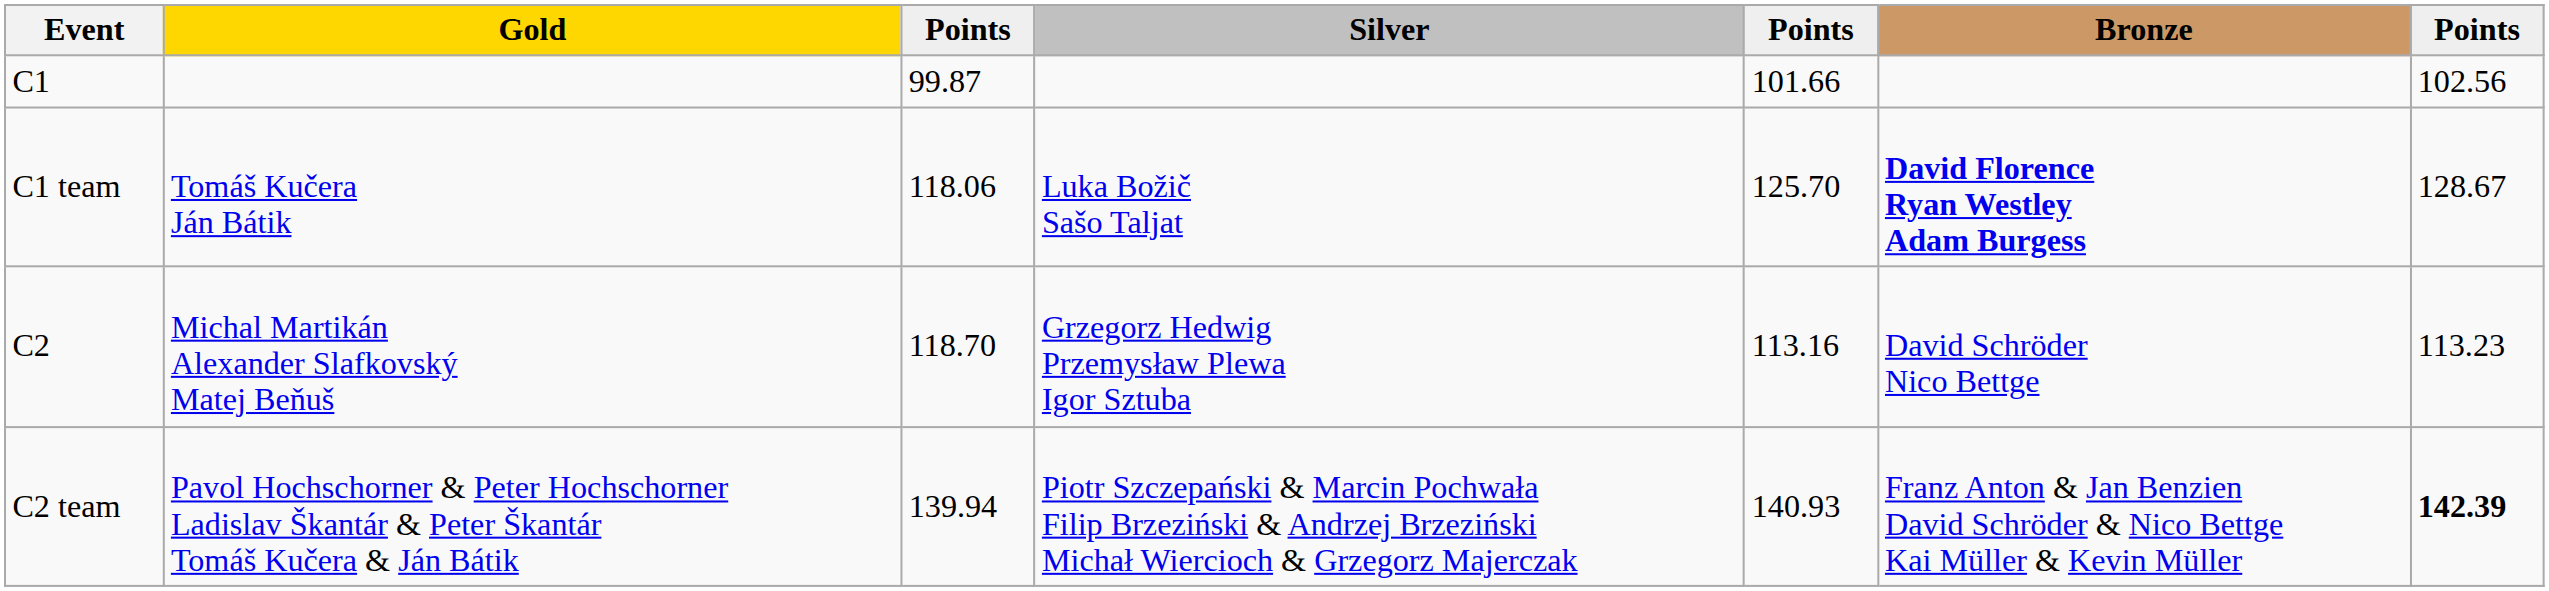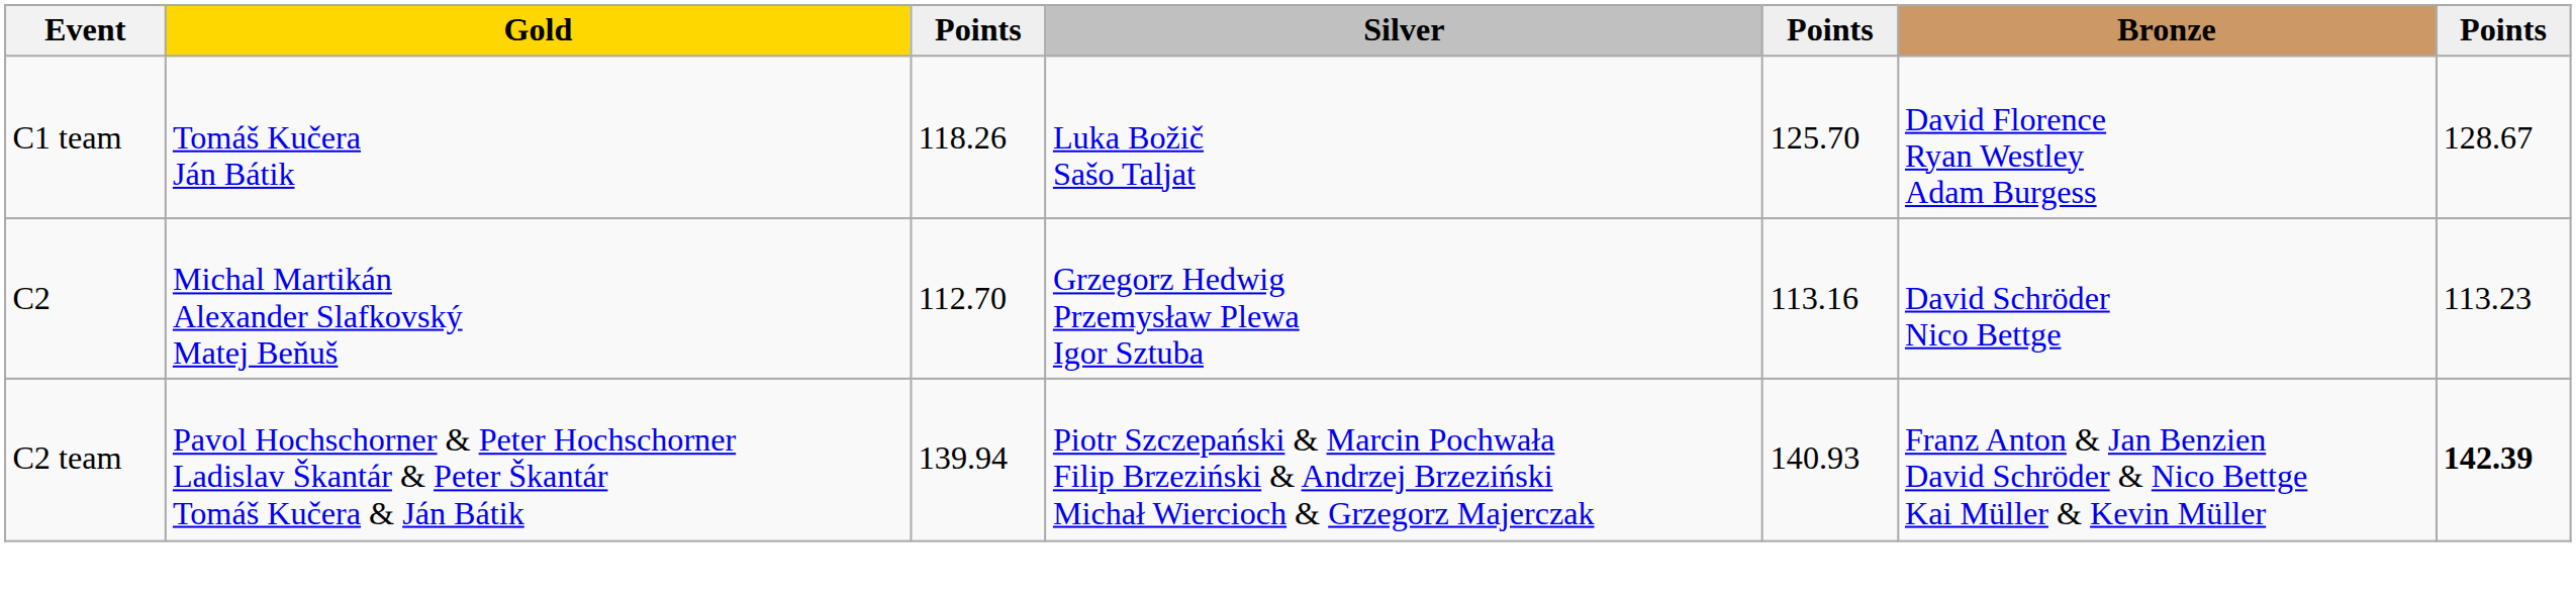 <table class="wikitable" width=100%>
 <tr>
 <th>Event</th>
 <td align=center bgcolor="gold"><strong>Gold</strong></td>
 <td align=center bgcolor="EFEFEF"><strong>Points</strong></td>
 <td align=center bgcolor="silver"><strong>Silver</strong></td>
 <td align=center bgcolor="EFEFEF"><strong>Points</strong></td>
 <td align=center bgcolor="CC9966"><strong>Bronze</strong></td>
 <td align=center bgcolor="EFEFEF"><strong>Points</strong></td>
 </tr>
 <tr>
-<td>C1</td>
-<td></td>
-<td>99.87</td>
-<td></td>
-<td>101.66</td>
-<td></td>
-<td>102.56</td>
-</tr>
-<tr>
 <td>C1 team</td>
 <td><br><a href='#'>Tomáš Kučera</a><br><a href='#'>Ján Bátik</a></td>
-<td>118.06</td>
+<td>118.26</td>
 <td><br><a href='#'>Luka Božič</a><br><a href='#'>Sašo Taljat</a></td>
 <td>125.70</td>
-<td><strong><br><a href='#'>David Florence</a><br><a href='#'>Ryan Westley</a><br><a href='#'>Adam Burgess</a></strong></td>
+<td><br><a href='#'>David Florence</a><br><a href='#'>Ryan Westley</a><br><a href='#'>Adam Burgess</a></td>
 <td>128.67</td>
 </tr>
 <tr>
 <td>C2</td>
 <td><br><a href='#'>Michal Martikán</a><br><a href='#'>Alexander Slafkovský</a><br><a href='#'>Matej Beňuš</a></td>
-<td>118.70</td>
+<td>112.70</td>
 <td><br><a href='#'>Grzegorz Hedwig</a><br><a href='#'>Przemysław Plewa</a><br><a href='#'>Igor Sztuba</a></td>
 <td>113.16</td>
 <td><br><a href='#'>David Schröder</a><br><a href='#'>Nico Bettge</a></td>
 <td>113.23</td>
 </tr>
 <tr>
 <td>C2 team</td>
 <td><br><a href='#'>Pavol Hochschorner</a> & <a href='#'>Peter Hochschorner</a><br><a href='#'>Ladislav Škantár</a> & <a href='#'>Peter Škantár</a><br><a href='#'>Tomáš Kučera</a> & <a href='#'>Ján Bátik</a></td>
 <td>139.94</td>
 <td><br><a href='#'>Piotr Szczepański</a> & <a href='#'>Marcin Pochwała</a><br><a href='#'>Filip Brzeziński</a> & <a href='#'>Andrzej Brzeziński</a><br><a href='#'>Michał Wiercioch</a> & <a href='#'>Grzegorz Majerczak</a></td>
 <td>140.93</td>
 <td><br><a href='#'>Franz Anton</a> & <a href='#'>Jan Benzien</a><br><a href='#'>David Schröder</a> & <a href='#'>Nico Bettge</a><br><a href='#'>Kai Müller</a> & <a href='#'>Kevin Müller</a></td>
 <td><strong>142.39</strong></td>
 </tr>
 </table>
